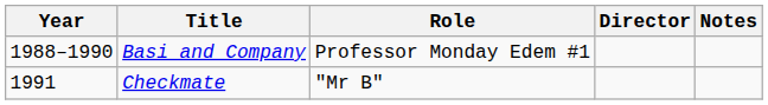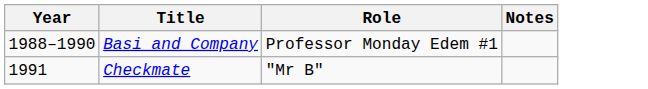 <table class="wikitable sortable">
 <tr>
 <th>Year</th>
 <th>Title</th>
 <th>Role</th>
-<th>Director</th>
 <th class="unsortable">Notes</th>
 </tr>
 <tr>
 <td>1988–1990</td>
 <td><em><a href='#'>Basi and Company</a></em></td>
 <td>Professor Monday Edem #1</td>
 <td></td>
-<td></td>
 </tr>
 <tr>
 <td>1991</td>
 <td><em><a href='#'>Checkmate</a></em></td>
 <td>"Mr B"</td>
 <td></td>
-<td></td>
 </tr>
 </table>
